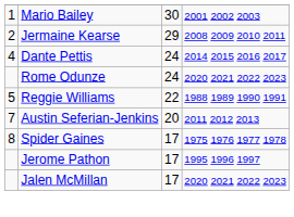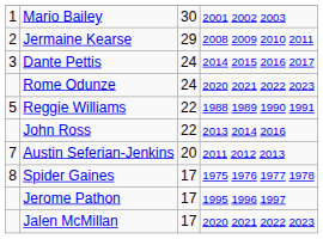 <table class="wikitable">
 <tr>
 </tr>
 <tr>
 <td>1</td>
 <td><a href='#'>Mario Bailey</a></td>
 <td>30</td>
 <td style="font-size:80%;"><a href='#'>2001</a> <a href='#'>2002</a> <a href='#'>2003</a></td>
 </tr>
 <tr>
 <td>2</td>
 <td><a href='#'>Jermaine Kearse</a></td>
 <td>29</td>
 <td style="font-size:80%;"><a href='#'>2008</a> <a href='#'>2009</a> <a href='#'>2010</a> <a href='#'>2011</a></td>
 </tr>
 <tr>
-<td>4</td>
+<td>3</td>
 <td><a href='#'>Dante Pettis</a></td>
 <td>24</td>
 <td style="font-size:80%;"><a href='#'>2014</a> <a href='#'>2015</a> <a href='#'>2016</a> <a href='#'>2017</a></td>
 </tr>
 <tr>
 <td></td>
 <td><a href='#'>Rome Odunze</a></td>
 <td>24</td>
 <td style="font-size:80%;"><a href='#'>2020</a> <a href='#'>2021</a> <a href='#'>2022</a> <a href='#'>2023</a></td>
 </tr>
 <tr>
 <td>5</td>
 <td><a href='#'>Reggie Williams</a></td>
 <td>22</td>
 <td style="font-size:80%;"><a href='#'>1988</a> <a href='#'>1989</a> <a href='#'>1990</a> <a href='#'>1991</a></td>
+</tr>
+<tr>
+<td></td>
+<td><a href='#'>John Ross</a></td>
+<td>22</td>
+<td style="font-size:80%;"><a href='#'>2013</a> <a href='#'>2014</a> <a href='#'>2016</a></td>
 </tr>
 <tr>
 <td>7</td>
 <td><a href='#'>Austin Seferian-Jenkins</a></td>
 <td>20</td>
 <td style="font-size:80%;"><a href='#'>2011</a> <a href='#'>2012</a> <a href='#'>2013</a></td>
 </tr>
 <tr>
 <td>8</td>
 <td><a href='#'>Spider Gaines</a></td>
 <td>17</td>
 <td style="font-size:80%;"><a href='#'>1975</a> <a href='#'>1976</a> <a href='#'>1977</a> <a href='#'>1978</a></td>
 </tr>
 <tr>
 <td></td>
 <td><a href='#'>Jerome Pathon</a></td>
 <td>17</td>
 <td style="font-size:80%;"><a href='#'>1995</a> <a href='#'>1996</a> <a href='#'>1997</a></td>
 </tr>
 <tr>
 <td></td>
 <td><a href='#'>Jalen McMillan</a></td>
 <td>17</td>
 <td style="font-size:80%;"><a href='#'>2020</a> <a href='#'>2021</a> <a href='#'>2022</a> <a href='#'>2023</a></td>
 </tr>
 </table>
